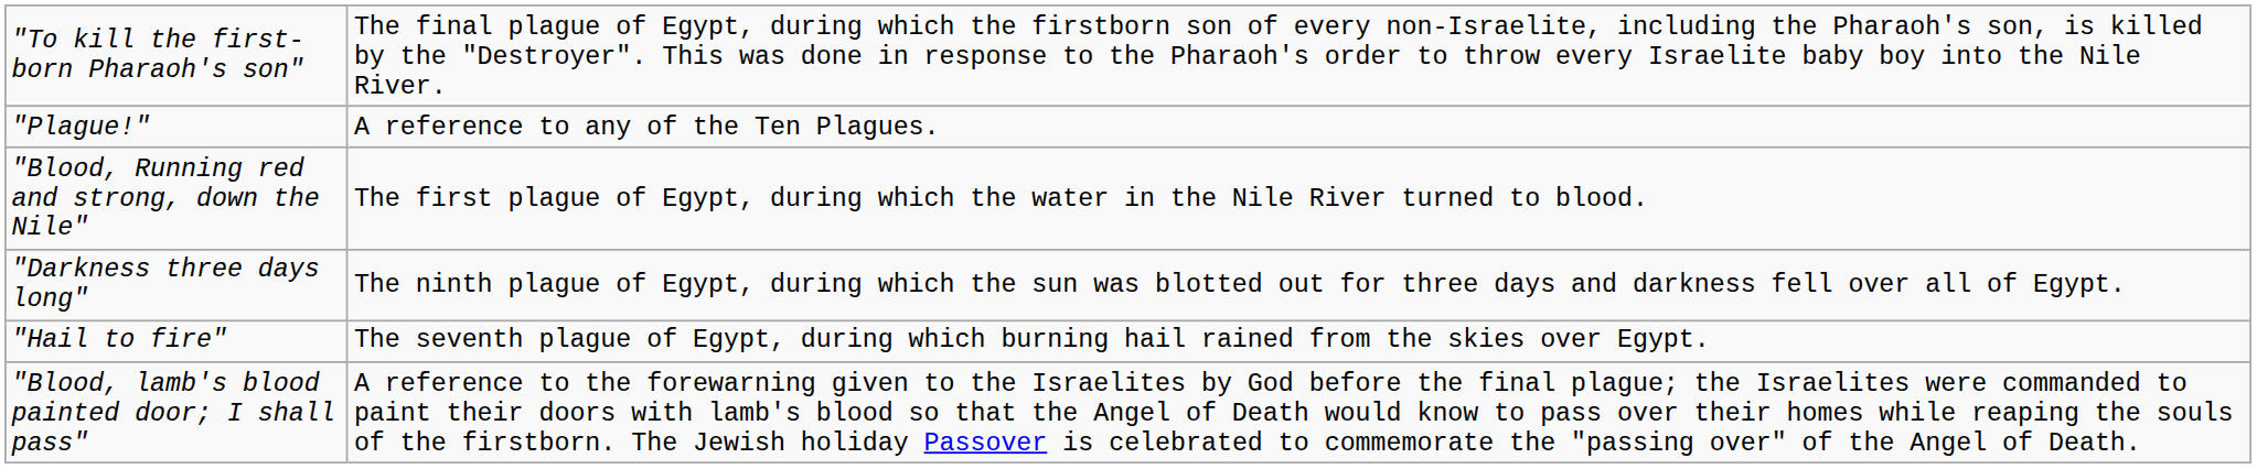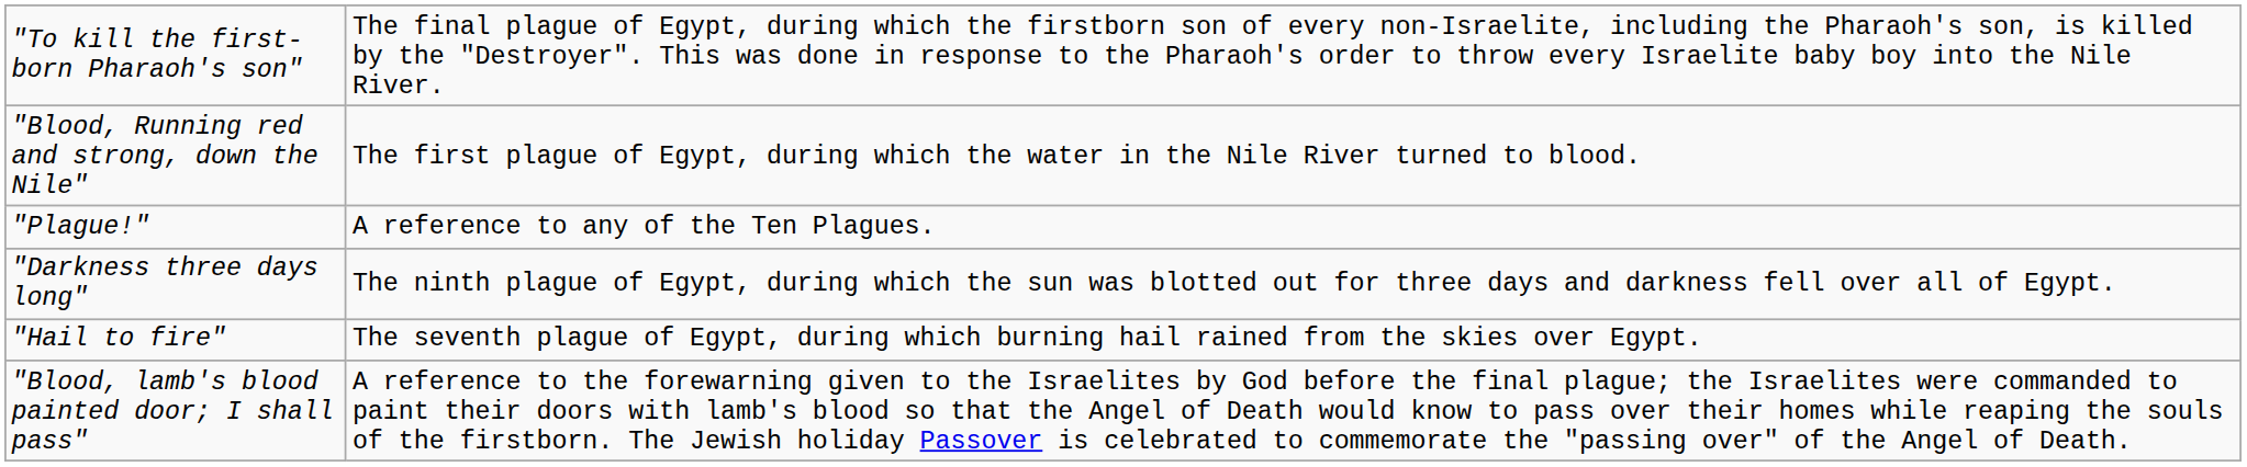 <table class="wikitable" style="width: 90%; height: 14em;">
 <tr>
 <td><em>"To kill the first-born Pharaoh's son"</em></td>
 <td>The final plague of Egypt, during which the firstborn son of every non-Israelite, including the Pharaoh's son, is killed by the "Destroyer". This was done in response to the Pharaoh's order to throw every Israelite baby boy into the Nile River.</td>
 </tr>
 <tr>
+<td><em>"Blood, Running red and strong, down the Nile"</em></td>
+<td>The first plague of Egypt, during which the water in the Nile River turned to blood.</td>
+</tr>
+<tr>
 <td><em>"Plague!"</em></td>
 <td>A reference to any of the Ten Plagues.</td>
-</tr>
-<tr>
-<td><em>"Blood, Running red and strong, down the Nile"</em></td>
-<td>The first plague of Egypt, during which the water in the Nile River turned to blood.</td>
 </tr>
 <tr>
 <td><em>"Darkness three days long"</em></td>
 <td>The ninth plague of Egypt, during which the sun was blotted out for three days and darkness fell over all of Egypt.</td>
 </tr>
 <tr>
 <td><em>"Hail to fire"</em></td>
 <td>The seventh plague of Egypt, during which burning hail rained from the skies over Egypt.</td>
 </tr>
 <tr>
 <td><em>"Blood, lamb's blood painted door; I shall pass"</em></td>
 <td>A reference to the forewarning given to the Israelites by God before the final plague; the Israelites were commanded to paint their doors with lamb's blood so that the Angel of Death would know to pass over their homes while reaping the souls of the firstborn. The Jewish holiday <a href='#'>Passover</a> is celebrated to commemorate the "passing over" of the Angel of Death.</td>
 </tr>
 </table>
